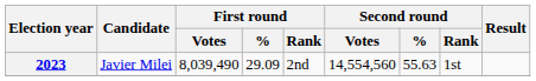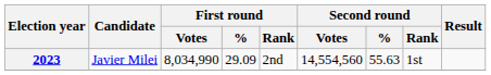 <table class="wikitable">
 <tr>
 <th rowspan="2">Election year</th>
 <th rowspan="2">Candidate</th>
 <th colspan="3">First round</th>
 <th colspan="3">Second round</th>
 <th rowspan="2">Result</th>
 </tr>
 <tr>
 <th>Votes</th>
 <th>%</th>
 <th>Rank</th>
 <th>Votes</th>
 <th>%</th>
 <th>Rank</th>
 </tr>
 <tr>
 <th><a href='#'>2023</a></th>
 <td><a href='#'>Javier Milei</a></td>
-<td>8,039,490</td>
+<td>8,034,990</td>
 <td>29.09</td>
 <td> 2nd</td>
 <td>14,554,560</td>
 <td>55.63</td>
 <td> 1st</td>
 <td></td>
 </tr>
 <tr>
 </tr>
 </table>
